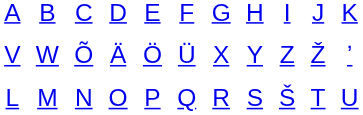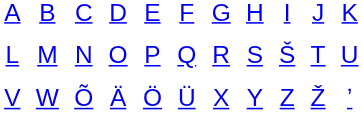 <table cellpadding="4" style="margin:auto; text-align:center;">
 <tr>
 <td><a href='#'>А</a><br></td>
 <td><a href='#'>B</a><br></td>
 <td><a href='#'>C</a><br></td>
 <td><a href='#'>D</a><br></td>
 <td><a href='#'>E</a><br></td>
 <td><a href='#'>F</a><br></td>
 <td><a href='#'>G</a><br></td>
 <td><a href='#'>H</a><br></td>
 <td><a href='#'>I</a><br></td>
 <td><a href='#'>J</a><br></td>
 <td><a href='#'>K</a><br></td>
 </tr>
 <tr>
+<td><a href='#'>L</a><br></td>
+<td><a href='#'>M</a><br></td>
+<td><a href='#'>N</a><br></td>
+<td><a href='#'>O</a><br></td>
+<td><a href='#'>P</a><br></td>
+<td><a href='#'>Q</a><br></td>
+<td><a href='#'>R</a><br></td>
+<td><a href='#'>S</a><br></td>
+<td><a href='#'>Š</a><br></td>
+<td><a href='#'>T</a><br></td>
+<td><a href='#'>U</a><br></td>
+</tr>
+<tr>
 <td><a href='#'>V</a><br></td>
 <td><a href='#'>W</a><br></td>
 <td><a href='#'>Õ</a> <br></td>
 <td><a href='#'>Ä</a><br></td>
 <td><a href='#'>Ö</a><br> </td>
 <td><a href='#'>Ü</a><br></td>
 <td><a href='#'>X</a><br></td>
 <td><a href='#'>Y</a><br></td>
 <td><a href='#'>Z</a><br></td>
 <td><a href='#'>Ž</a><br></td>
 <td><a href='#'>ʼ</a><br></td>
 </tr>
-<tr>
-<td><a href='#'>L</a><br></td>
-<td><a href='#'>M</a><br></td>
-<td><a href='#'>N</a><br></td>
-<td><a href='#'>O</a><br></td>
-<td><a href='#'>P</a><br></td>
-<td><a href='#'>Q</a><br></td>
-<td><a href='#'>R</a><br></td>
-<td><a href='#'>S</a><br></td>
-<td><a href='#'>Š</a><br></td>
-<td><a href='#'>T</a><br></td>
-<td><a href='#'>U</a><br></td>
-</tr>
 </table>
